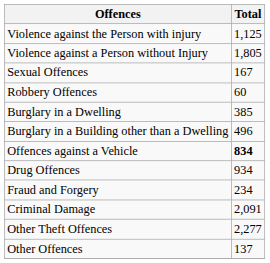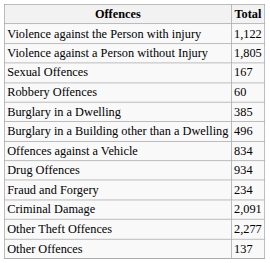 <table class="wikitable">
 <tr>
 <th heading>Offences</th>
 <th heading>Total</th>
 </tr>
 <tr>
 <td>Violence against the Person with injury</td>
-<td>1,125</td>
+<td>1,122</td>
 </tr>
 <tr>
 <td>Violence against a Person without Injury</td>
 <td>1,805</td>
 </tr>
 <tr>
 <td>Sexual Offences</td>
 <td>167</td>
 </tr>
 <tr>
 <td>Robbery Offences</td>
 <td>60</td>
 </tr>
 <tr>
 <td>Burglary in a Dwelling</td>
 <td>385</td>
 </tr>
 <tr>
 <td>Burglary in a Building other than a Dwelling</td>
 <td>496</td>
 </tr>
 <tr>
 <td>Offences against a Vehicle</td>
-<td><strong>834</strong></td>
+<td>834</td>
 </tr>
 <tr>
 <td>Drug Offences</td>
 <td>934</td>
 </tr>
 <tr>
 <td>Fraud and Forgery</td>
 <td>234</td>
 </tr>
 <tr>
 <td>Criminal Damage</td>
 <td>2,091</td>
 </tr>
 <tr>
 <td>Other Theft Offences</td>
 <td>2,277</td>
 </tr>
 <tr>
 <td>Other Offences</td>
 <td>137</td>
 </tr>
 <tr>
 </tr>
 </table>
